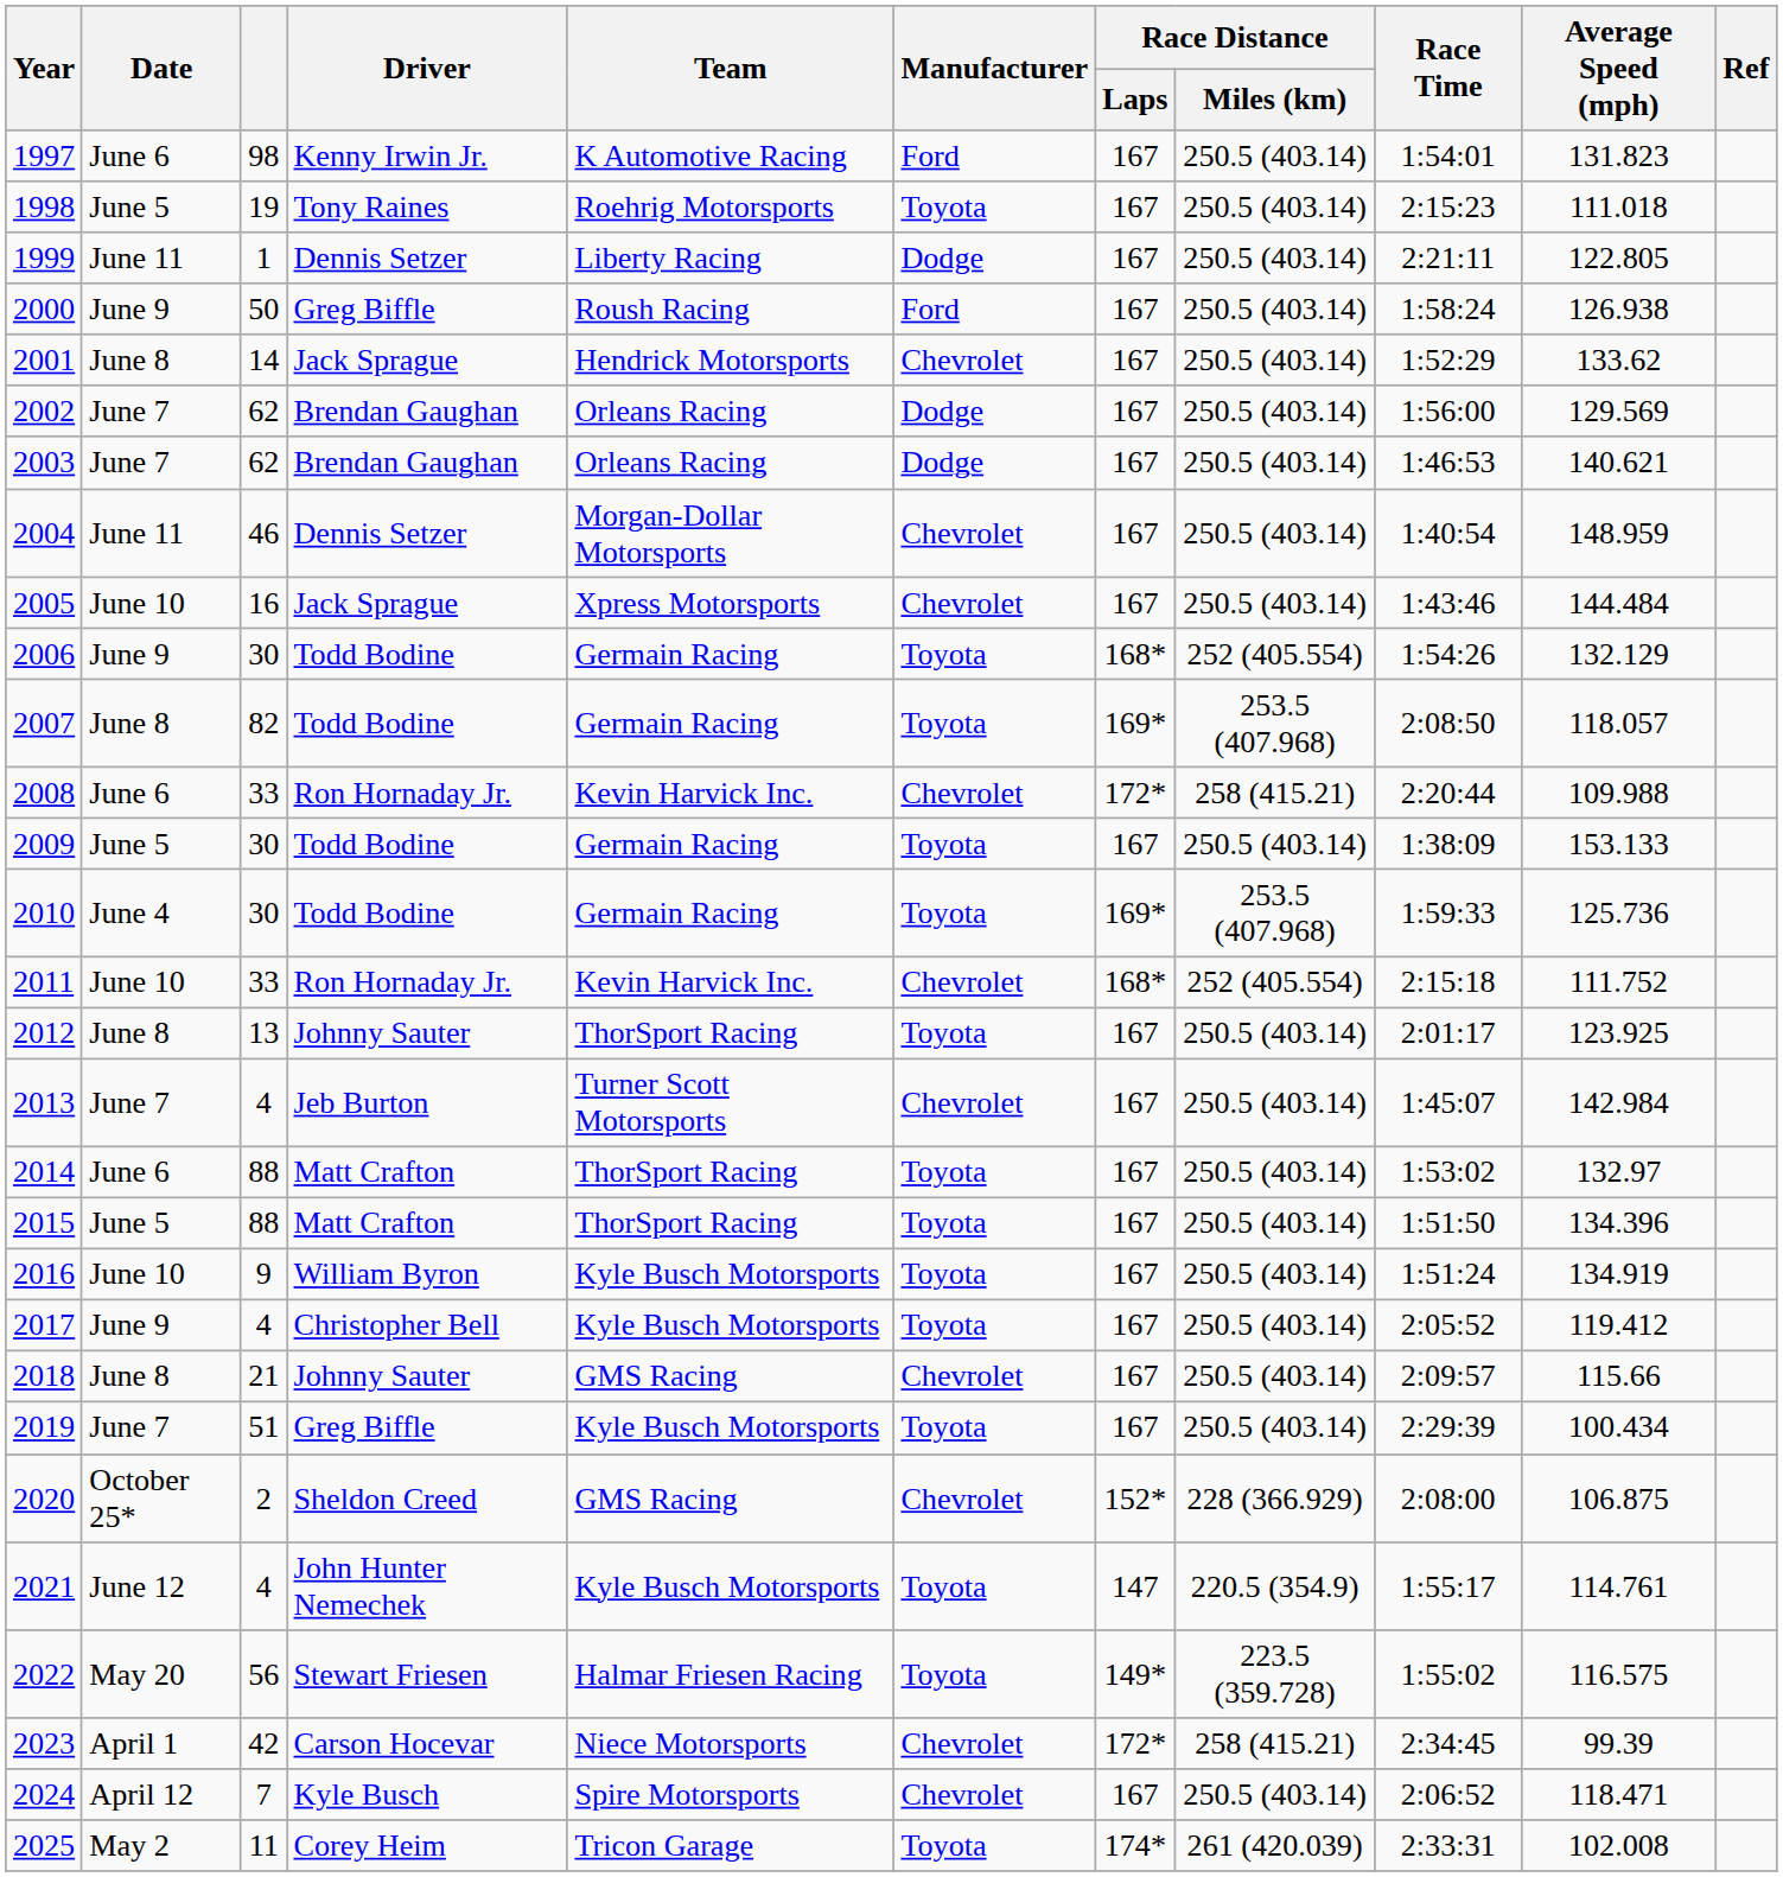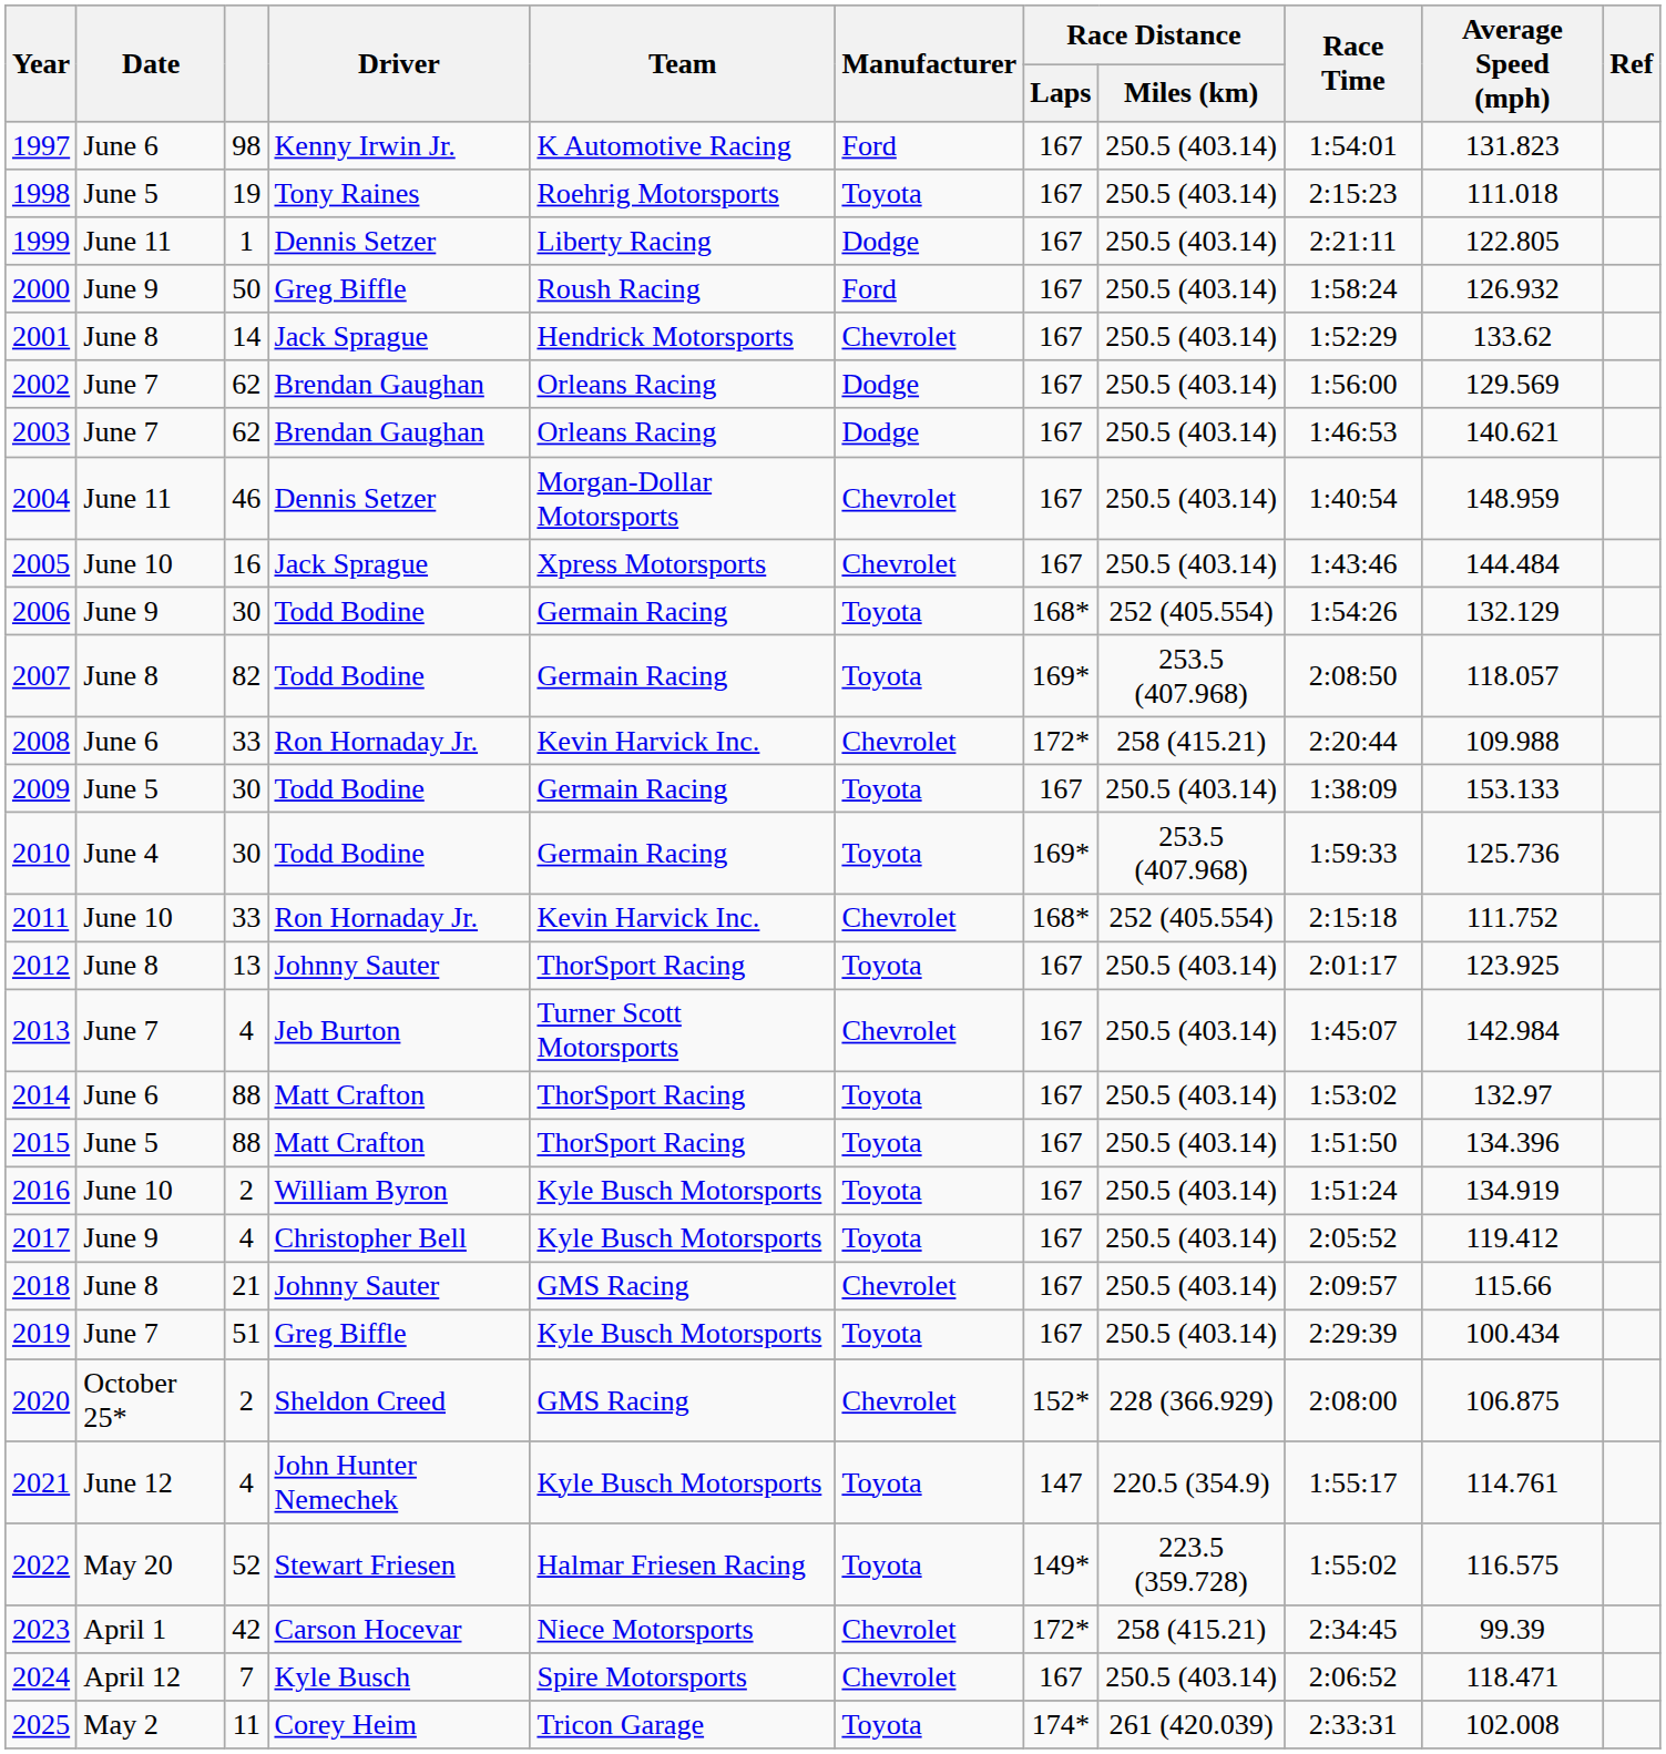 <table class="wikitable" style="font-size: 95%;">
 <tr>
 <th rowspan="2">Year</th>
 <th rowspan="2">Date</th>
 <th rowspan="2"></th>
 <th rowspan="2">Driver</th>
 <th rowspan="2">Team</th>
 <th rowspan="2">Manufacturer</th>
 <th colspan="2">Race Distance</th>
 <th rowspan="2">Race Time</th>
 <th rowspan="2">Average Speed<br>(mph)</th>
 <th rowspan="2">Ref</th>
 </tr>
 <tr>
 <th>Laps</th>
 <th>Miles (km)</th>
 </tr>
 <tr>
 <td><a href='#'>1997</a></td>
 <td>June 6</td>
 <td align="center">98</td>
 <td><a href='#'>Kenny Irwin Jr.</a></td>
 <td><a href='#'>K Automotive Racing</a></td>
 <td><a href='#'>Ford</a></td>
 <td align="center">167</td>
 <td align="center">250.5 (403.14)</td>
 <td align="center">1:54:01</td>
 <td align="center">131.823</td>
 <td align="center"></td>
 </tr>
 <tr>
 <td><a href='#'>1998</a></td>
 <td>June 5</td>
 <td align="center">19</td>
 <td><a href='#'>Tony Raines</a></td>
 <td><a href='#'>Roehrig Motorsports</a></td>
 <td><a href='#'>Toyota</a></td>
 <td align="center">167</td>
 <td align="center">250.5 (403.14)</td>
 <td align="center">2:15:23</td>
 <td align="center">111.018</td>
 <td align="center"></td>
 </tr>
 <tr>
 <td><a href='#'>1999</a></td>
 <td>June 11</td>
 <td align="center">1</td>
 <td><a href='#'>Dennis Setzer</a></td>
 <td><a href='#'>Liberty Racing</a></td>
 <td><a href='#'>Dodge</a></td>
 <td align="center">167</td>
 <td align="center">250.5 (403.14)</td>
 <td align="center">2:21:11</td>
 <td align="center">122.805</td>
 <td align="center"></td>
 </tr>
 <tr>
 <td><a href='#'>2000</a></td>
 <td>June 9</td>
 <td align="center">50</td>
 <td><a href='#'>Greg Biffle</a></td>
 <td><a href='#'>Roush Racing</a></td>
 <td><a href='#'>Ford</a></td>
 <td align="center">167</td>
 <td align="center">250.5 (403.14)</td>
 <td align="center">1:58:24</td>
-<td align="center">126.938</td>
+<td align="center">126.932</td>
 <td align="center"></td>
 </tr>
 <tr>
 <td><a href='#'>2001</a></td>
 <td>June 8</td>
 <td align="center">14</td>
 <td><a href='#'>Jack Sprague</a></td>
 <td><a href='#'>Hendrick Motorsports</a></td>
 <td><a href='#'>Chevrolet</a></td>
 <td align="center">167</td>
 <td align="center">250.5 (403.14)</td>
 <td align="center">1:52:29</td>
 <td align="center">133.62</td>
 <td align="center"></td>
 </tr>
 <tr>
 <td><a href='#'>2002</a></td>
 <td>June 7</td>
 <td align="center">62</td>
 <td><a href='#'>Brendan Gaughan</a></td>
 <td><a href='#'>Orleans Racing</a></td>
 <td><a href='#'>Dodge</a></td>
 <td align="center">167</td>
 <td align="center">250.5 (403.14)</td>
 <td align="center">1:56:00</td>
 <td align="center">129.569</td>
 <td align="center"></td>
 </tr>
 <tr>
 <td><a href='#'>2003</a></td>
 <td>June 7</td>
 <td align="center">62</td>
 <td><a href='#'>Brendan Gaughan</a></td>
 <td><a href='#'>Orleans Racing</a></td>
 <td><a href='#'>Dodge</a></td>
 <td align="center">167</td>
 <td align="center">250.5 (403.14)</td>
 <td align="center">1:46:53</td>
 <td align="center">140.621</td>
 <td align="center"></td>
 </tr>
 <tr>
 <td><a href='#'>2004</a></td>
 <td>June 11</td>
 <td align="center">46</td>
 <td><a href='#'>Dennis Setzer</a></td>
 <td><a href='#'>Morgan-Dollar Motorsports</a></td>
 <td><a href='#'>Chevrolet</a></td>
 <td align="center">167</td>
 <td align="center">250.5 (403.14)</td>
 <td align="center">1:40:54</td>
 <td align="center">148.959</td>
 <td align="center"></td>
 </tr>
 <tr>
 <td><a href='#'>2005</a></td>
 <td>June 10</td>
 <td align="center">16</td>
 <td><a href='#'>Jack Sprague</a></td>
 <td><a href='#'>Xpress Motorsports</a></td>
 <td><a href='#'>Chevrolet</a></td>
 <td align="center">167</td>
 <td align="center">250.5 (403.14)</td>
 <td align="center">1:43:46</td>
 <td align="center">144.484</td>
 <td align="center"></td>
 </tr>
 <tr>
 <td><a href='#'>2006</a></td>
 <td>June 9</td>
 <td align="center">30</td>
 <td><a href='#'>Todd Bodine</a></td>
 <td><a href='#'>Germain Racing</a></td>
 <td><a href='#'>Toyota</a></td>
 <td align="center">168*</td>
 <td align="center">252 (405.554)</td>
 <td align="center">1:54:26</td>
 <td align="center">132.129</td>
 <td align="center"></td>
 </tr>
 <tr>
 <td><a href='#'>2007</a></td>
 <td>June 8</td>
 <td align="center">82</td>
 <td><a href='#'>Todd Bodine</a></td>
 <td><a href='#'>Germain Racing</a></td>
 <td><a href='#'>Toyota</a></td>
 <td align="center">169*</td>
 <td align="center">253.5 (407.968)</td>
 <td align="center">2:08:50</td>
 <td align="center">118.057</td>
 <td align="center"></td>
 </tr>
 <tr>
 <td><a href='#'>2008</a></td>
 <td>June 6</td>
 <td align="center">33</td>
 <td><a href='#'>Ron Hornaday Jr.</a></td>
 <td><a href='#'>Kevin Harvick Inc.</a></td>
 <td><a href='#'>Chevrolet</a></td>
 <td align="center">172*</td>
 <td align="center">258 (415.21)</td>
 <td align="center">2:20:44</td>
 <td align="center">109.988</td>
 <td align="center"></td>
 </tr>
 <tr>
 <td><a href='#'>2009</a></td>
 <td>June 5</td>
 <td align="center">30</td>
 <td><a href='#'>Todd Bodine</a></td>
 <td><a href='#'>Germain Racing</a></td>
 <td><a href='#'>Toyota</a></td>
 <td align="center">167</td>
 <td align="center">250.5 (403.14)</td>
 <td align="center">1:38:09</td>
 <td align="center">153.133</td>
 <td align="center"></td>
 </tr>
 <tr>
 <td><a href='#'>2010</a></td>
 <td>June 4</td>
 <td align="center">30</td>
 <td><a href='#'>Todd Bodine</a></td>
 <td><a href='#'>Germain Racing</a></td>
 <td><a href='#'>Toyota</a></td>
 <td align="center">169*</td>
 <td align="center">253.5 (407.968)</td>
 <td align="center">1:59:33</td>
 <td align="center">125.736</td>
 <td align="center"></td>
 </tr>
 <tr>
 <td><a href='#'>2011</a></td>
 <td>June 10</td>
 <td align="center">33</td>
 <td><a href='#'>Ron Hornaday Jr.</a></td>
 <td><a href='#'>Kevin Harvick Inc.</a></td>
 <td><a href='#'>Chevrolet</a></td>
 <td align="center">168*</td>
 <td align="center">252 (405.554)</td>
 <td align="center">2:15:18</td>
 <td align="center">111.752</td>
 <td align="center"></td>
 </tr>
 <tr>
 <td><a href='#'>2012</a></td>
 <td>June 8</td>
 <td align="center">13</td>
 <td><a href='#'>Johnny Sauter</a></td>
 <td><a href='#'>ThorSport Racing</a></td>
 <td><a href='#'>Toyota</a></td>
 <td align="center">167</td>
 <td align="center">250.5 (403.14)</td>
 <td align="center">2:01:17</td>
 <td align="center">123.925</td>
 <td align="center"></td>
 </tr>
 <tr>
 <td><a href='#'>2013</a></td>
 <td>June 7</td>
 <td align="center">4</td>
 <td><a href='#'>Jeb Burton</a></td>
 <td><a href='#'>Turner Scott Motorsports</a></td>
 <td><a href='#'>Chevrolet</a></td>
 <td align="center">167</td>
 <td align="center">250.5 (403.14)</td>
 <td align="center">1:45:07</td>
 <td align="center">142.984</td>
 <td align="center"></td>
 </tr>
 <tr>
 <td><a href='#'>2014</a></td>
 <td>June 6</td>
 <td align="center">88</td>
 <td><a href='#'>Matt Crafton</a></td>
 <td><a href='#'>ThorSport Racing</a></td>
 <td><a href='#'>Toyota</a></td>
 <td align="center">167</td>
 <td align="center">250.5 (403.14)</td>
 <td align="center">1:53:02</td>
 <td align="center">132.97</td>
 <td align="center"></td>
 </tr>
 <tr>
 <td><a href='#'>2015</a></td>
 <td>June 5</td>
 <td align="center">88</td>
 <td><a href='#'>Matt Crafton</a></td>
 <td><a href='#'>ThorSport Racing</a></td>
 <td><a href='#'>Toyota</a></td>
 <td align="center">167</td>
 <td align="center">250.5 (403.14)</td>
 <td align="center">1:51:50</td>
 <td align="center">134.396</td>
 <td align="center"></td>
 </tr>
 <tr>
 <td><a href='#'>2016</a></td>
 <td>June 10</td>
-<td align="center">9</td>
+<td align="center">2</td>
 <td><a href='#'>William Byron</a></td>
 <td><a href='#'>Kyle Busch Motorsports</a></td>
 <td><a href='#'>Toyota</a></td>
 <td align="center">167</td>
 <td align="center">250.5 (403.14)</td>
 <td align="center">1:51:24</td>
 <td align="center">134.919</td>
 <td align="center"></td>
 </tr>
 <tr>
 <td><a href='#'>2017</a></td>
 <td>June 9</td>
 <td align="center">4</td>
 <td><a href='#'>Christopher Bell</a></td>
 <td><a href='#'>Kyle Busch Motorsports</a></td>
 <td><a href='#'>Toyota</a></td>
 <td align="center">167</td>
 <td align="center">250.5 (403.14)</td>
 <td align="center">2:05:52</td>
 <td align="center">119.412</td>
 <td align="center"></td>
 </tr>
 <tr>
 <td><a href='#'>2018</a></td>
 <td>June 8</td>
 <td align="center">21</td>
 <td><a href='#'>Johnny Sauter</a></td>
 <td><a href='#'>GMS Racing</a></td>
 <td><a href='#'>Chevrolet</a></td>
 <td align="center">167</td>
 <td align="center">250.5 (403.14)</td>
 <td align="center">2:09:57</td>
 <td align="center">115.66</td>
 <td align="center"></td>
 </tr>
 <tr>
 <td><a href='#'>2019</a></td>
 <td>June 7</td>
 <td align="center">51</td>
 <td><a href='#'>Greg Biffle</a></td>
 <td><a href='#'>Kyle Busch Motorsports</a></td>
 <td><a href='#'>Toyota</a></td>
 <td align="center">167</td>
 <td align="center">250.5 (403.14)</td>
 <td align="center">2:29:39</td>
 <td align="center">100.434</td>
 <td align="center"></td>
 </tr>
 <tr>
 <td><a href='#'>2020</a></td>
 <td>October 25*</td>
 <td align="center">2</td>
 <td><a href='#'>Sheldon Creed</a></td>
 <td><a href='#'>GMS Racing</a></td>
 <td><a href='#'>Chevrolet</a></td>
 <td align="center">152*</td>
 <td align="center">228 (366.929)</td>
 <td align="center">2:08:00</td>
 <td align="center">106.875</td>
 <td align="center"></td>
 </tr>
 <tr>
 <td><a href='#'>2021</a></td>
 <td>June 12</td>
 <td align="center">4</td>
 <td><a href='#'>John Hunter Nemechek</a></td>
 <td><a href='#'>Kyle Busch Motorsports</a></td>
 <td><a href='#'>Toyota</a></td>
 <td align="center">147</td>
 <td align="center">220.5 (354.9)</td>
 <td align="center">1:55:17</td>
 <td align="center">114.761</td>
 <td align="center"></td>
 </tr>
 <tr>
 <td><a href='#'>2022</a></td>
 <td>May 20</td>
-<td align="center">56</td>
+<td align="center">52</td>
 <td><a href='#'>Stewart Friesen</a></td>
 <td><a href='#'>Halmar Friesen Racing</a></td>
 <td><a href='#'>Toyota</a></td>
 <td align="center">149*</td>
 <td align="center">223.5 (359.728)</td>
 <td align="center">1:55:02</td>
 <td align="center">116.575</td>
 <td align="center"></td>
 </tr>
 <tr>
 <td><a href='#'>2023</a></td>
 <td>April 1</td>
 <td align="center">42</td>
 <td><a href='#'>Carson Hocevar</a></td>
 <td><a href='#'>Niece Motorsports</a></td>
 <td><a href='#'>Chevrolet</a></td>
 <td align="center">172*</td>
 <td align="center">258 (415.21)</td>
 <td align="center">2:34:45</td>
 <td align="center">99.39</td>
 <td align="center"></td>
 </tr>
 <tr>
 <td><a href='#'>2024</a></td>
 <td>April 12</td>
 <td align="center">7</td>
 <td><a href='#'>Kyle Busch</a></td>
 <td><a href='#'>Spire Motorsports</a></td>
 <td><a href='#'>Chevrolet</a></td>
 <td align="center">167</td>
 <td align="center">250.5 (403.14)</td>
 <td align="center">2:06:52</td>
 <td align="center">118.471</td>
 <td align="center"></td>
 </tr>
 <tr>
 <td><a href='#'>2025</a></td>
 <td>May 2</td>
 <td align="center">11</td>
 <td><a href='#'>Corey Heim</a></td>
 <td><a href='#'>Tricon Garage</a></td>
 <td><a href='#'>Toyota</a></td>
 <td align="center">174*</td>
 <td align="center">261 (420.039)</td>
 <td align="center">2:33:31</td>
 <td align="center">102.008</td>
 <td align="center"></td>
 </tr>
 </table>
